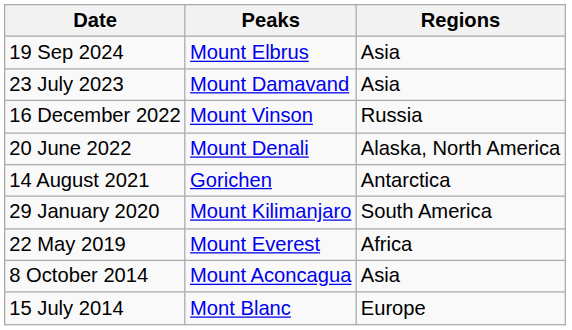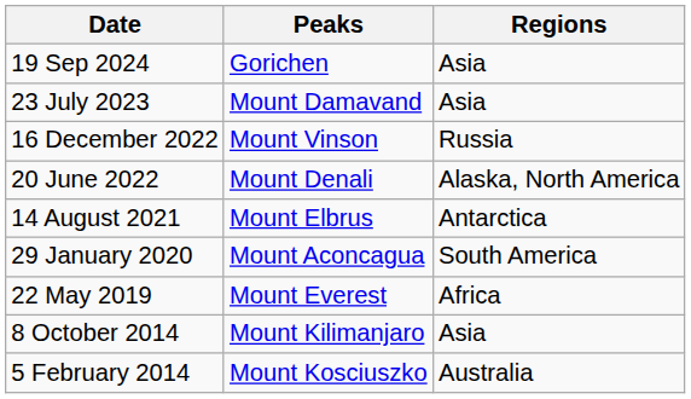 <table class="wikitable">
 <tr>
 <th>Date</th>
 <th>Peaks</th>
 <th>Regions</th>
 </tr>
 <tr>
 <td>19 Sep 2024</td>
-<td><a href='#'>Mount Elbrus</a></td>
+<td><a href='#'>Gorichen</a></td>
 <td>Asia</td>
 </tr>
 <tr>
 <td>23 July 2023</td>
 <td><a href='#'>Mount Damavand</a></td>
 <td>Asia</td>
 </tr>
 <tr>
 <td>16 December 2022</td>
 <td><a href='#'>Mount Vinson</a></td>
 <td>Russia</td>
 </tr>
 <tr>
 <td>20 June 2022</td>
 <td><a href='#'>Mount Denali</a></td>
 <td>Alaska, North America</td>
 </tr>
 <tr>
 <td>14 August 2021</td>
-<td><a href='#'>Gorichen</a></td>
+<td><a href='#'>Mount Elbrus</a></td>
 <td>Antarctica</td>
 </tr>
 <tr>
 <td>29 January 2020</td>
-<td><a href='#'>Mount Kilimanjaro</a></td>
+<td><a href='#'>Mount Aconcagua</a></td>
 <td>South America</td>
 </tr>
 <tr>
 <td>22 May 2019</td>
 <td><a href='#'>Mount Everest</a></td>
 <td>Africa</td>
 </tr>
 <tr>
 <td>8 October 2014</td>
-<td><a href='#'>Mount Aconcagua</a></td>
+<td><a href='#'>Mount Kilimanjaro</a></td>
 <td>Asia</td>
 </tr>
 <tr>
-<td>15 July 2014</td>
-<td><a href='#'>Mont Blanc</a></td>
-<td>Europe</td>
+<td>5 February 2014</td>
+<td><a href='#'>Mount Kosciuszko</a></td>
+<td>Australia</td>
 </tr>
 </table>
